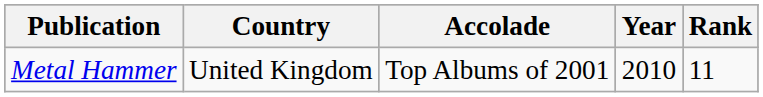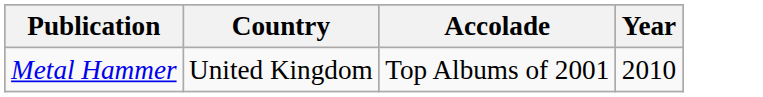 <table class="wikitable">
 <tr>
 <th>Publication</th>
 <th>Country</th>
 <th>Accolade</th>
 <th>Year</th>
-<th>Rank</th>
 </tr>
 <tr>
 <td><em><a href='#'>Metal Hammer</a></em></td>
 <td>United Kingdom</td>
 <td>Top Albums of 2001</td>
 <td>2010</td>
-<td>11</td>
 </tr>
 </table>
